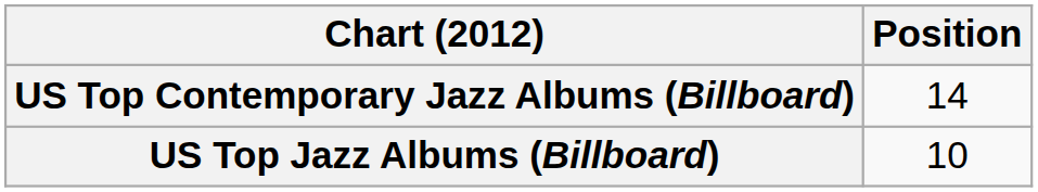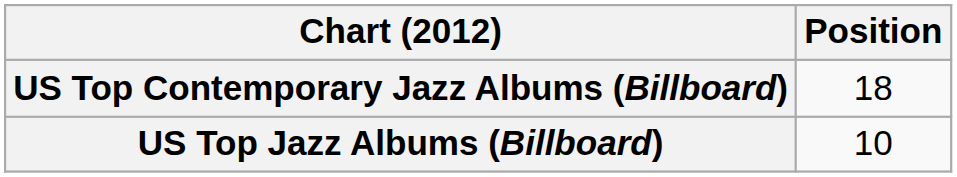 <table class="wikitable plainrowheaders" style="text-align:center">
 <tr>
 <th scope="col">Chart (2012)</th>
 <th scope="col">Position</th>
 </tr>
 <tr>
 <th scope="row">US Top Contemporary Jazz Albums (<em>Billboard</em>)</th>
-<td>14</td>
+<td>18</td>
 </tr>
 <tr>
 <th scope="row">US Top Jazz Albums (<em>Billboard</em>)</th>
 <td>10</td>
 </tr>
 </table>
